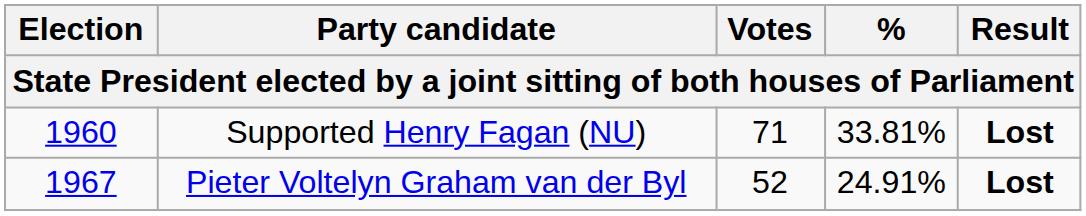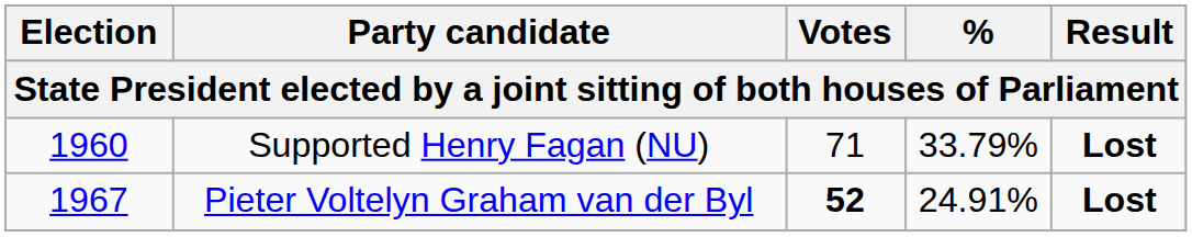 <table class="wikitable" style="text-align:center">
 <tr>
 <th>Election</th>
 <th>Party candidate</th>
 <th>Votes</th>
 <th>%</th>
 <th>Result</th>
 </tr>
 <tr>
 <th colspan=5>State President elected by a joint sitting of both houses of Parliament</th>
 </tr>
 <tr>
 <td><a href='#'>1960</a></td>
 <td>Supported <a href='#'>Henry Fagan</a> (<a href='#'>NU</a>)</td>
 <td>71</td>
-<td>33.81%</td>
+<td>33.79%</td>
 <td><strong>Lost</strong> </td>
 </tr>
 <tr>
 <td><a href='#'>1967</a></td>
 <td><a href='#'>Pieter Voltelyn Graham van der Byl</a></td>
-<td>52</td>
+<td><strong>52</strong></td>
 <td>24.91%</td>
 <td><strong>Lost</strong> </td>
 </tr>
 </table>
